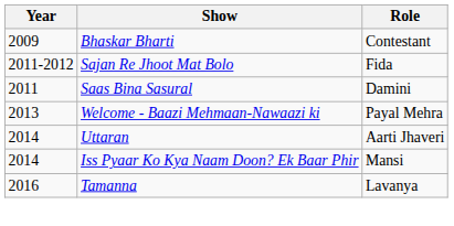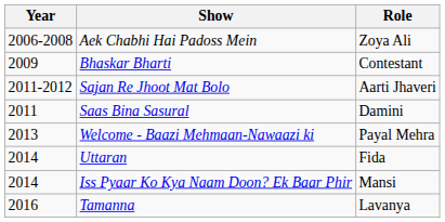 <table class="wikitable">
 <tr>
 <th>Year</th>
 <th>Show</th>
 <th>Role</th>
+</tr>
+<tr>
+<td>2006-2008</td>
+<td><em>Aek Chabhi Hai Padoss Mein</em></td>
+<td>Zoya Ali</td>
 </tr>
 <tr>
 <td>2009</td>
 <td><em><a href='#'>Bhaskar Bharti</a></em></td>
 <td>Contestant</td>
 </tr>
 <tr>
 <td>2011-2012</td>
 <td><em><a href='#'>Sajan Re Jhoot Mat Bolo</a></em></td>
-<td>Fida</td>
+<td>Aarti Jhaveri</td>
 </tr>
 <tr>
 <td>2011</td>
 <td><em><a href='#'>Saas Bina Sasural</a></em></td>
 <td>Damini</td>
 </tr>
 <tr>
 <td>2013</td>
 <td><em><a href='#'>Welcome - Baazi Mehmaan-Nawaazi ki</a></em></td>
 <td>Payal Mehra</td>
 </tr>
 <tr>
 <td>2014</td>
 <td><em><a href='#'>Uttaran</a></em></td>
-<td>Aarti Jhaveri</td>
+<td>Fida</td>
 </tr>
 <tr>
 <td>2014</td>
 <td><em><a href='#'>Iss Pyaar Ko Kya Naam Doon? Ek Baar Phir</a></em></td>
 <td>Mansi</td>
 </tr>
 <tr>
 <td>2016</td>
 <td><em><a href='#'>Tamanna</a></em></td>
 <td>Lavanya</td>
 </tr>
 </table>
